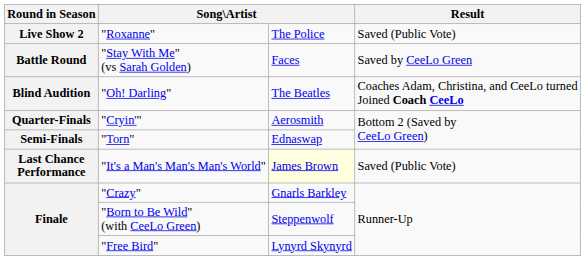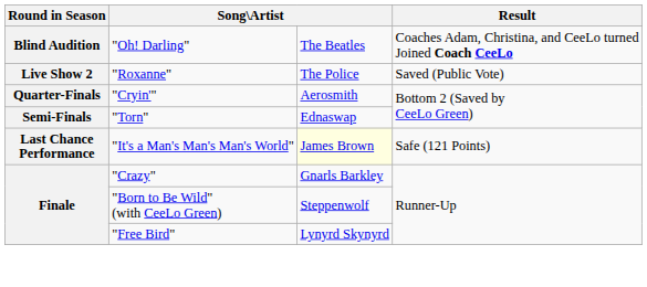 <table class="wikitable mw-collapsible mw-collapsed">
 <tr>
 <th scope="col">Round in Season</th>
 <th colspan="2" scope="col">Song\Artist</th>
 <th scope="col">Result</th>
 </tr>
 <tr>
+<th scope="row">Blind Audition</th>
+<td>"<a href='#'>Oh! Darling</a>"</td>
+<td><a href='#'>The Beatles</a></td>
+<td>Coaches Adam, Christina, and CeeLo turned<br>Joined <strong>Coach <a href='#'>CeeLo</a></strong></td>
+</tr>
+<tr>
 <th scope="row">Live Show 2</th>
 <td>"<a href='#'>Roxanne</a>"</td>
 <td><a href='#'>The Police</a></td>
 <td>Saved (Public Vote)</td>
-</tr>
-<tr>
-<th scope="row">Battle Round</th>
-<td>"<a href='#'>Stay With Me</a>"<br>(vs <a href='#'>Sarah Golden</a>)</td>
-<td><a href='#'>Faces</a></td>
-<td>Saved by <a href='#'>CeeLo Green</a></td>
-</tr>
-<tr>
-<th scope="row">Blind Audition</th>
-<td>"<a href='#'>Oh! Darling</a>"</td>
-<td><a href='#'>The Beatles</a></td>
-<td>Coaches Adam, Christina, and CeeLo turned<br>Joined <strong>Coach <a href='#'>CeeLo</a></strong></td>
 </tr>
 <tr>
 <th scope="row">Quarter-Finals</th>
 <td>"<a href='#'>Cryin'</a>"</td>
 <td><a href='#'>Aerosmith</a></td>
 <td rowspan="2">Bottom 2 (Saved by<br><a href='#'>CeeLo Green</a>)</td>
 </tr>
 <tr>
 <th scope="row">Semi-Finals</th>
 <td>"<a href='#'>Torn</a>"</td>
 <td><a href='#'>Ednaswap</a></td>
 </tr>
 <tr>
 <th scope="row">Last Chance<br>Performance</th>
 <td>"<a href='#'>It's a Man's Man's Man's World</a>"</td>
 <td style="background: lightyellow;"><a href='#'>James Brown</a></td>
-<td>Saved (Public Vote)</td>
+<td>Safe (121 Points)</td>
 </tr>
 <tr>
 <th rowspan="3" scope="row">Finale</th>
 <td>"<a href='#'>Crazy</a>"</td>
 <td><a href='#'>Gnarls Barkley</a></td>
 <td rowspan="3">Runner-Up</td>
 </tr>
 <tr>
 <td>"<a href='#'>Born to Be Wild</a>"<br>(with <a href='#'>CeeLo Green</a>)</td>
 <td><a href='#'>Steppenwolf</a></td>
 </tr>
 <tr>
 <td>"<a href='#'>Free Bird</a>"</td>
 <td><a href='#'>Lynyrd Skynyrd</a></td>
 </tr>
 </table>
